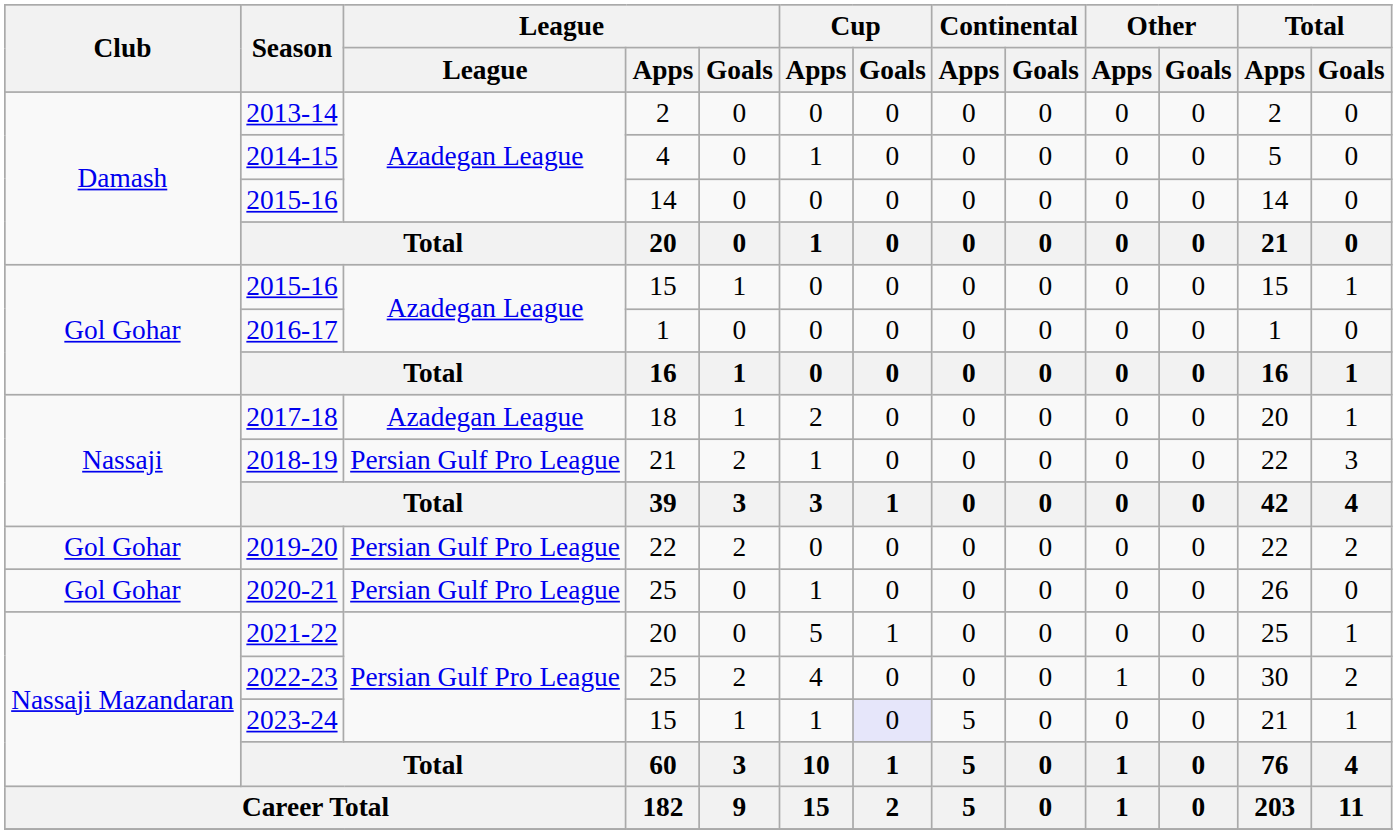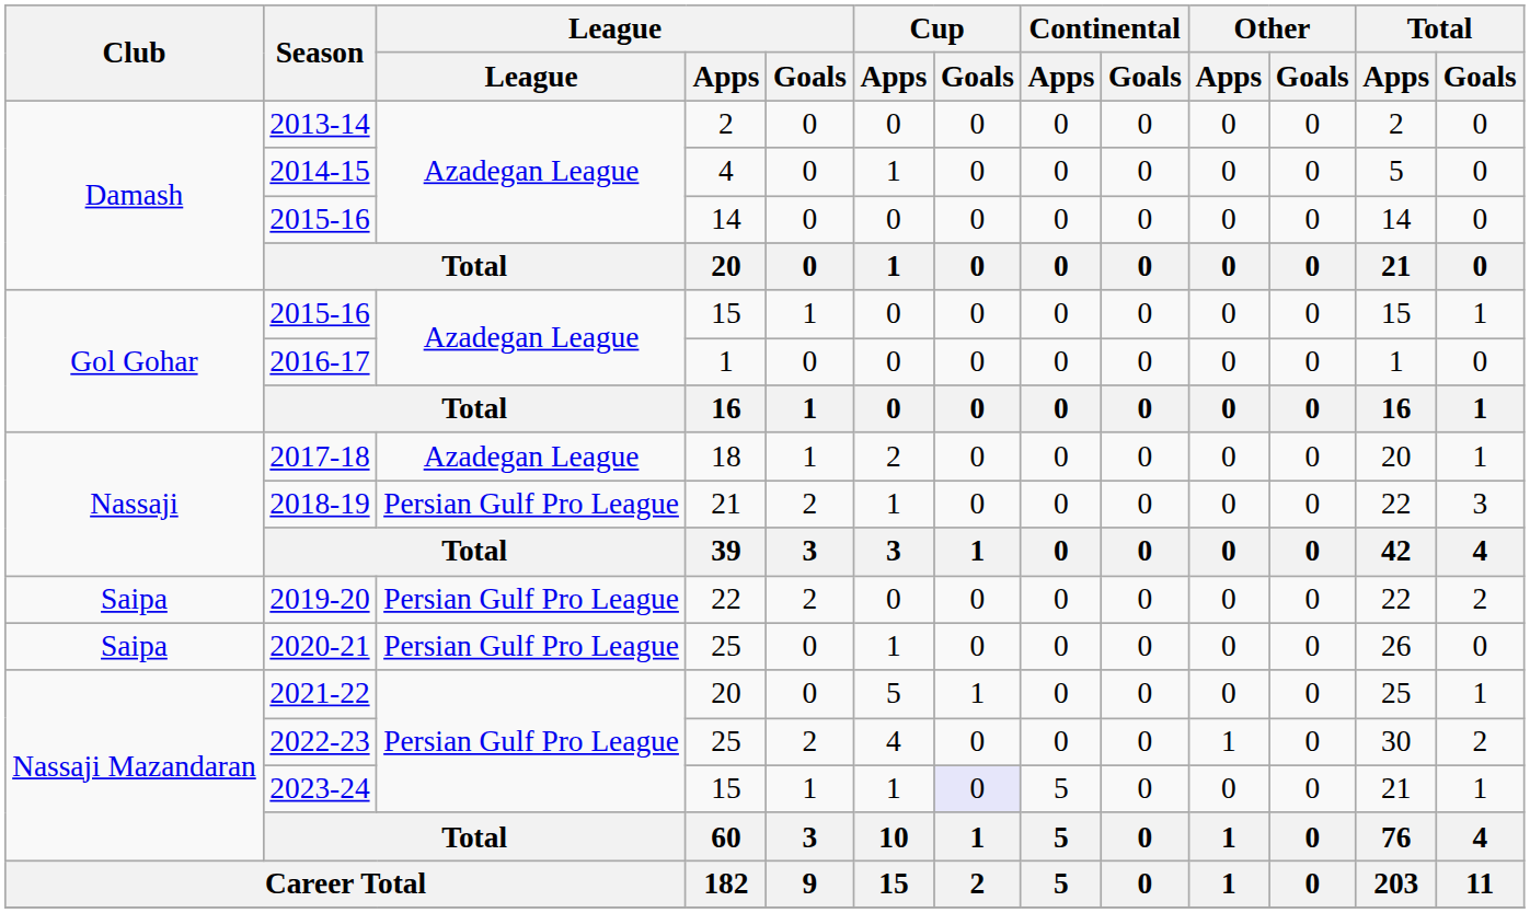 <table class="wikitable"style="text-align:center;">
 <tr>
 <th rowspan=2>Club</th>
 <th rowspan=2>Season</th>
 <th colspan=3>League</th>
 <th colspan=2>Cup</th>
 <th colspan=2>Continental</th>
 <th colspan=2>Other</th>
 <th colspan=2>Total</th>
 </tr>
 <tr>
 <th>League</th>
 <th>Apps</th>
 <th>Goals</th>
 <th>Apps</th>
 <th>Goals</th>
 <th>Apps</th>
 <th>Goals</th>
 <th>Apps</th>
 <th>Goals</th>
 <th>Apps</th>
 <th>Goals</th>
 </tr>
 <tr>
 <td rowspan="4"><a href='#'>Damash</a></td>
 <td><a href='#'>2013-14</a></td>
 <td rowspan="3"><a href='#'>Azadegan League</a></td>
 <td>2</td>
 <td>0</td>
 <td>0</td>
 <td>0</td>
 <td>0</td>
 <td>0</td>
 <td>0</td>
 <td>0</td>
 <td>2</td>
 <td>0</td>
 </tr>
 <tr>
 <td><a href='#'>2014-15</a></td>
 <td>4</td>
 <td>0</td>
 <td>1</td>
 <td>0</td>
 <td>0</td>
 <td>0</td>
 <td>0</td>
 <td>0</td>
 <td>5</td>
 <td>0</td>
 </tr>
 <tr>
 <td><a href='#'>2015-16</a></td>
 <td>14</td>
 <td>0</td>
 <td>0</td>
 <td>0</td>
 <td>0</td>
 <td>0</td>
 <td>0</td>
 <td>0</td>
 <td>14</td>
 <td>0</td>
 </tr>
 <tr>
 <th colspan=2>Total</th>
 <th>20</th>
 <th>0</th>
 <th>1</th>
 <th>0</th>
 <th>0</th>
 <th>0</th>
 <th>0</th>
 <th>0</th>
 <th>21</th>
 <th>0</th>
 </tr>
 <tr>
 <td rowspan="3"><a href='#'>Gol Gohar</a></td>
 <td><a href='#'>2015-16</a></td>
 <td rowspan="2"><a href='#'>Azadegan League</a></td>
 <td>15</td>
 <td>1</td>
 <td>0</td>
 <td>0</td>
 <td>0</td>
 <td>0</td>
 <td>0</td>
 <td>0</td>
 <td>15</td>
 <td>1</td>
 </tr>
 <tr>
 <td><a href='#'>2016-17</a></td>
 <td>1</td>
 <td>0</td>
 <td>0</td>
 <td>0</td>
 <td>0</td>
 <td>0</td>
 <td>0</td>
 <td>0</td>
 <td>1</td>
 <td>0</td>
 </tr>
 <tr>
 <th colspan=2>Total</th>
 <th>16</th>
 <th>1</th>
 <th>0</th>
 <th>0</th>
 <th>0</th>
 <th>0</th>
 <th>0</th>
 <th>0</th>
 <th>16</th>
 <th>1</th>
 </tr>
 <tr>
 <td rowspan="3"><a href='#'>Nassaji</a></td>
 <td><a href='#'>2017-18</a></td>
 <td><a href='#'>Azadegan League</a></td>
 <td>18</td>
 <td>1</td>
 <td>2</td>
 <td>0</td>
 <td>0</td>
 <td>0</td>
 <td>0</td>
 <td>0</td>
 <td>20</td>
 <td>1</td>
 </tr>
 <tr>
 <td><a href='#'>2018-19</a></td>
 <td><a href='#'>Persian Gulf Pro League</a></td>
 <td>21</td>
 <td>2</td>
 <td>1</td>
 <td 1>0</td>
 <td>0</td>
 <td>0</td>
 <td>0</td>
 <td>0</td>
 <td>22</td>
 <td>3</td>
 </tr>
 <tr>
 <th colspan=2>Total</th>
 <th>39</th>
 <th>3</th>
 <th>3</th>
 <th>1</th>
 <th>0</th>
 <th>0</th>
 <th>0</th>
 <th>0</th>
 <th>42</th>
 <th>4</th>
 </tr>
 <tr>
-<td><a href='#'>Gol Gohar</a></td>
+<td><a href='#'>Saipa</a></td>
 <td><a href='#'>2019-20</a></td>
 <td><a href='#'>Persian Gulf Pro League</a></td>
 <td>22</td>
 <td>2</td>
 <td>0</td>
 <td>0</td>
 <td>0</td>
 <td>0</td>
 <td>0</td>
 <td>0</td>
 <td>22</td>
 <td>2</td>
 </tr>
 <tr>
-<td><a href='#'>Gol Gohar</a></td>
+<td><a href='#'>Saipa</a></td>
 <td><a href='#'>2020-21</a></td>
 <td><a href='#'>Persian Gulf Pro League</a></td>
 <td>25</td>
 <td>0</td>
 <td>1</td>
 <td>0</td>
 <td>0</td>
 <td>0</td>
 <td>0</td>
 <td>0</td>
 <td>26</td>
 <td>0</td>
 </tr>
 <tr>
 <td rowspan="4"><a href='#'>Nassaji Mazandaran</a></td>
 <td><a href='#'>2021-22</a></td>
 <td rowspan="3"><a href='#'>Persian Gulf Pro League</a></td>
 <td>20</td>
 <td>0</td>
 <td>5</td>
 <td>1</td>
 <td>0</td>
 <td>0</td>
 <td>0</td>
 <td>0</td>
 <td>25</td>
 <td>1</td>
 </tr>
 <tr>
 <td><a href='#'>2022-23</a></td>
 <td>25</td>
 <td>2</td>
 <td>4</td>
 <td>0</td>
 <td>0</td>
 <td>0</td>
 <td>1</td>
 <td>0</td>
 <td>30</td>
 <td>2</td>
 </tr>
 <tr>
 <td><a href='#'>2023-24</a></td>
 <td>15</td>
 <td>1</td>
 <td>1</td>
 <td style="background: lavender;">0</td>
 <td>5</td>
 <td>0</td>
 <td>0</td>
 <td>0</td>
 <td>21</td>
 <td>1</td>
 </tr>
 <tr>
 <th colspan=2>Total</th>
 <th>60</th>
 <th>3</th>
 <th>10</th>
 <th>1</th>
 <th>5</th>
 <th>0</th>
 <th>1</th>
 <th>0</th>
 <th>76</th>
 <th>4</th>
 </tr>
 <tr>
 <th colspan=3>Career Total</th>
 <th>182</th>
 <th>9</th>
 <th>15</th>
 <th>2</th>
 <th>5</th>
 <th>0</th>
 <th>1</th>
 <th>0</th>
 <th>203</th>
 <th>11</th>
 </tr>
 <tr>
 </tr>
 </table>
